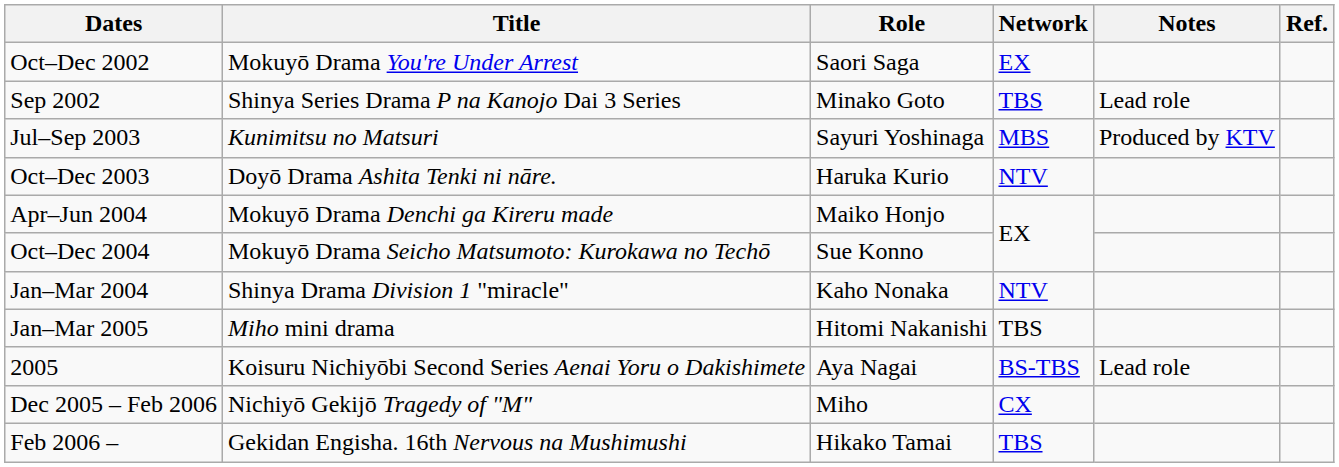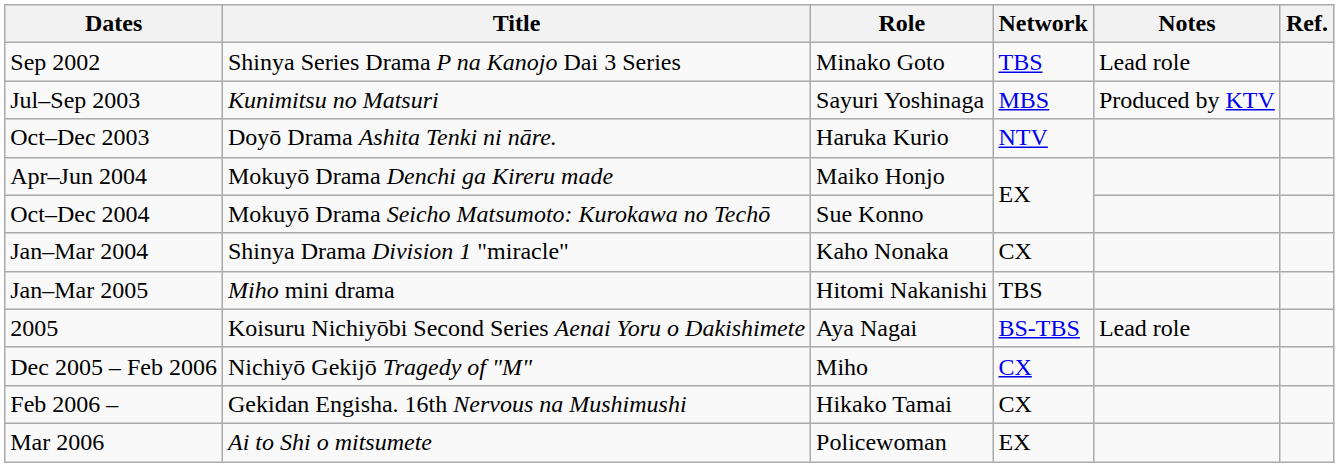 <table class="wikitable">
 <tr>
 <th>Dates</th>
 <th>Title</th>
 <th>Role</th>
 <th>Network</th>
 <th>Notes</th>
 <th>Ref.</th>
-</tr>
-<tr>
-<td>Oct–Dec 2002</td>
-<td>Mokuyō Drama <em><a href='#'>You're Under Arrest</a></em></td>
-<td>Saori Saga</td>
-<td><a href='#'>EX</a></td>
-<td></td>
-<td></td>
 </tr>
 <tr>
 <td>Sep 2002</td>
 <td>Shinya Series Drama <em>P na Kanojo</em> Dai 3 Series</td>
 <td>Minako Goto</td>
 <td><a href='#'>TBS</a></td>
 <td>Lead role</td>
 <td></td>
 </tr>
 <tr>
 <td>Jul–Sep 2003</td>
 <td><em>Kunimitsu no Matsuri</em></td>
 <td>Sayuri Yoshinaga</td>
 <td><a href='#'>MBS</a></td>
 <td>Produced by <a href='#'>KTV</a></td>
 <td></td>
 </tr>
 <tr>
 <td>Oct–Dec 2003</td>
 <td>Doyō Drama <em>Ashita Tenki ni nāre.</em></td>
 <td>Haruka Kurio</td>
 <td><a href='#'>NTV</a></td>
 <td></td>
 <td></td>
 </tr>
 <tr>
 <td>Apr–Jun 2004</td>
 <td>Mokuyō Drama <em>Denchi ga Kireru made</em></td>
 <td>Maiko Honjo</td>
 <td rowspan="2">EX</td>
 <td></td>
 <td></td>
 </tr>
 <tr>
 <td>Oct–Dec 2004</td>
 <td>Mokuyō Drama <em>Seicho Matsumoto: Kurokawa no Techō</em></td>
 <td>Sue Konno</td>
 <td></td>
 <td></td>
 </tr>
 <tr>
 <td>Jan–Mar 2004</td>
 <td>Shinya Drama <em>Division 1</em> "miracle"</td>
 <td>Kaho Nonaka</td>
-<td><a href='#'>NTV</a></td>
+<td>CX</td>
 <td></td>
 <td></td>
 </tr>
 <tr>
 <td>Jan–Mar 2005</td>
 <td><em>Miho</em> mini drama</td>
 <td>Hitomi Nakanishi</td>
 <td>TBS</td>
 <td></td>
 <td></td>
 </tr>
 <tr>
 <td>2005</td>
 <td>Koisuru Nichiyōbi Second Series <em>Aenai Yoru o Dakishimete</em></td>
 <td>Aya Nagai</td>
 <td><a href='#'>BS-TBS</a></td>
 <td>Lead role</td>
 <td></td>
 </tr>
 <tr>
 <td>Dec 2005 – Feb 2006</td>
 <td>Nichiyō Gekijō <em>Tragedy of "M"</em></td>
 <td>Miho</td>
 <td><a href='#'>CX</a></td>
 <td></td>
 <td></td>
 </tr>
 <tr>
 <td>Feb 2006 –</td>
 <td>Gekidan Engisha. 16th <em>Nervous na Mushimushi</em></td>
 <td>Hikako Tamai</td>
-<td><a href='#'>TBS</a></td>
+<td>CX</td>
+<td></td>
+<td></td>
+</tr>
+<tr>
+<td>Mar 2006</td>
+<td><em>Ai to Shi o mitsumete</em></td>
+<td>Policewoman</td>
+<td>EX</td>
 <td></td>
 <td></td>
 </tr>
 </table>
